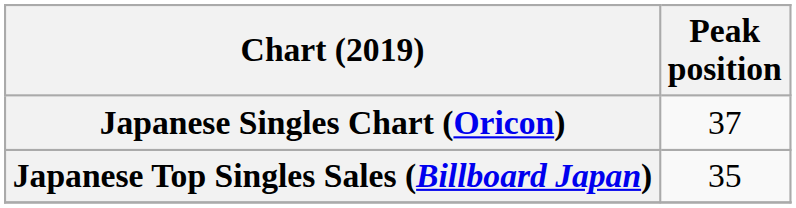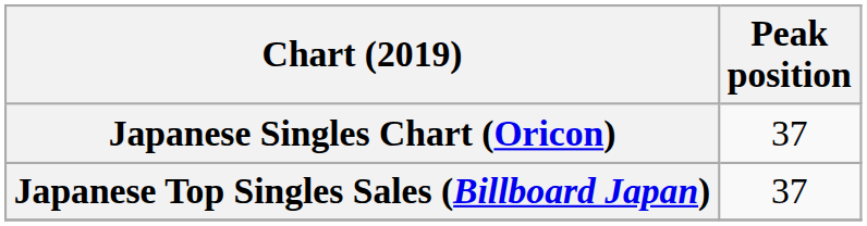 <table class="wikitable sortable plainrowheaders" style="text-align:center">
 <tr>
 <th scope="col">Chart (2019)</th>
 <th scope="col">Peak<br>position</th>
 </tr>
 <tr>
 <th scope="row">Japanese Singles Chart (<a href='#'>Oricon</a>)</th>
 <td>37</td>
 </tr>
 <tr>
 <th scope="row">Japanese Top Singles Sales (<em><a href='#'>Billboard Japan</a></em>)</th>
-<td>35</td>
+<td>37</td>
 </tr>
 <tr>
 </tr>
 </table>
